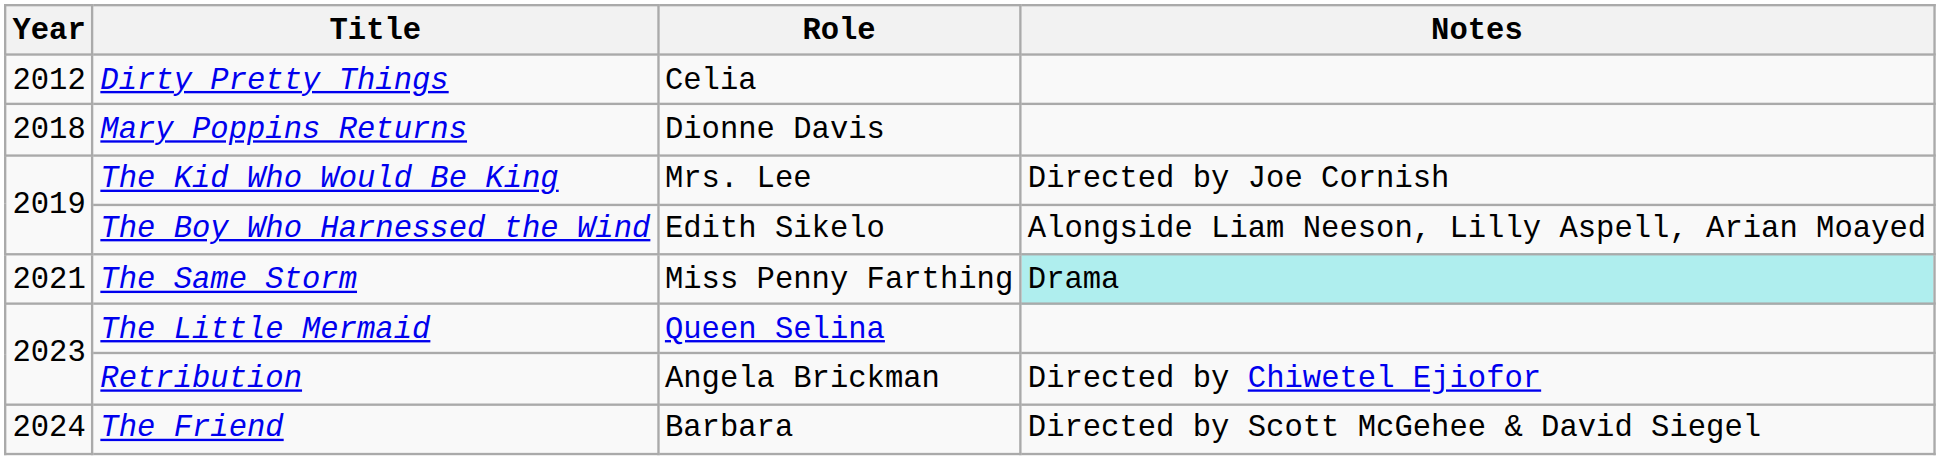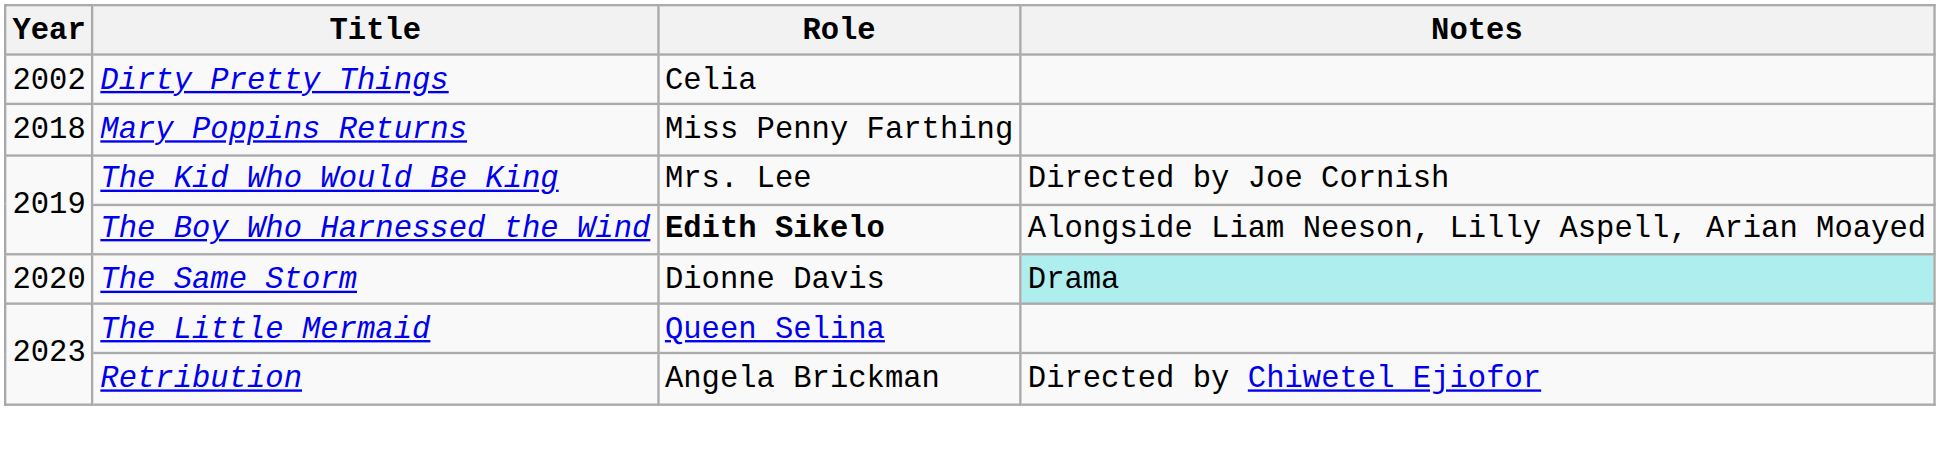 <table class="wikitable">
 <tr>
 <th>Year</th>
 <th>Title</th>
 <th>Role</th>
 <th>Notes</th>
 </tr>
 <tr>
-<td>2012</td>
+<td>2002</td>
 <td><em><a href='#'>Dirty Pretty Things</a></em></td>
 <td>Celia</td>
 <td></td>
 </tr>
 <tr>
 <td>2018</td>
 <td><em><a href='#'>Mary Poppins Returns</a></em></td>
-<td>Dionne Davis</td>
+<td>Miss Penny Farthing</td>
 <td></td>
 </tr>
 <tr>
 <td rowspan="2">2019</td>
 <td><em><a href='#'>The Kid Who Would Be King</a></em></td>
 <td>Mrs. Lee</td>
 <td>Directed by Joe Cornish </td>
 </tr>
 <tr>
 <td><em><a href='#'>The Boy Who Harnessed the Wind</a></em></td>
-<td>Edith Sikelo</td>
+<td><strong>Edith Sikelo</strong></td>
 <td>Alongside Liam Neeson, Lilly Aspell, Arian Moayed </td>
 </tr>
 <tr>
-<td>2021</td>
+<td>2020</td>
 <td><em><a href='#'>The Same Storm</a></em></td>
-<td>Miss Penny Farthing</td>
+<td>Dionne Davis</td>
 <td style="background: paleturquoise;">Drama</td>
 </tr>
 <tr>
 <td rowspan="2">2023</td>
 <td><em><a href='#'>The Little Mermaid</a></em></td>
 <td><a href='#'>Queen Selina</a></td>
 <td></td>
 </tr>
 <tr>
 <td><em><a href='#'>Retribution</a></em></td>
 <td>Angela Brickman</td>
 <td>Directed by <a href='#'>Chiwetel Ejiofor</a></td>
 </tr>
-<tr>
-<td>2024</td>
-<td><em><a href='#'>The Friend</a></em></td>
-<td>Barbara</td>
-<td>Directed by Scott McGehee & David Siegel </td>
-</tr>
 </table>
